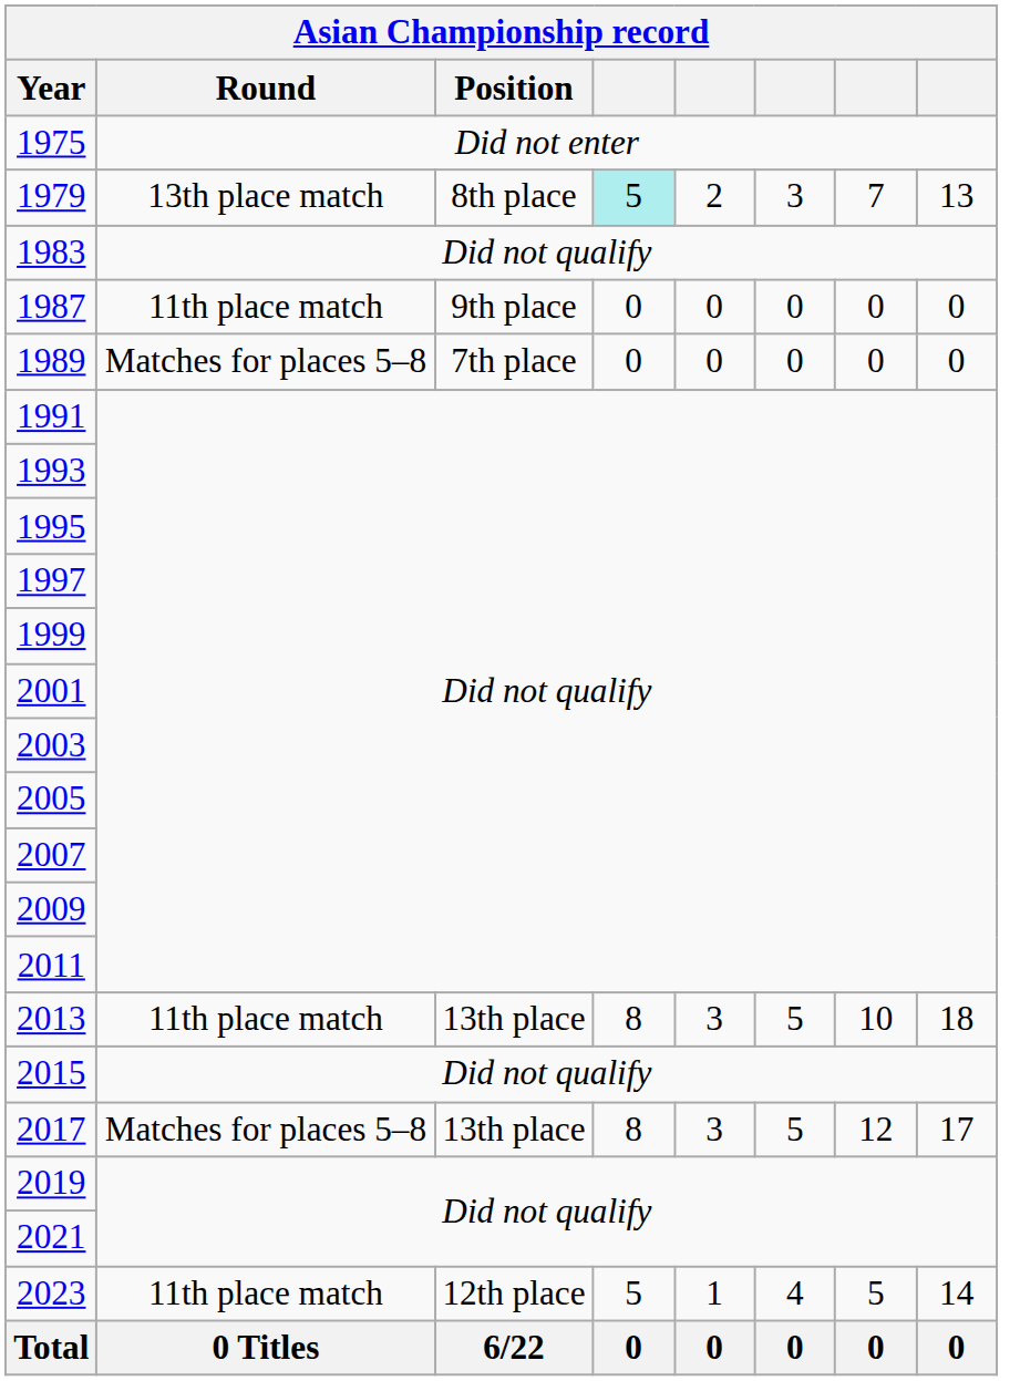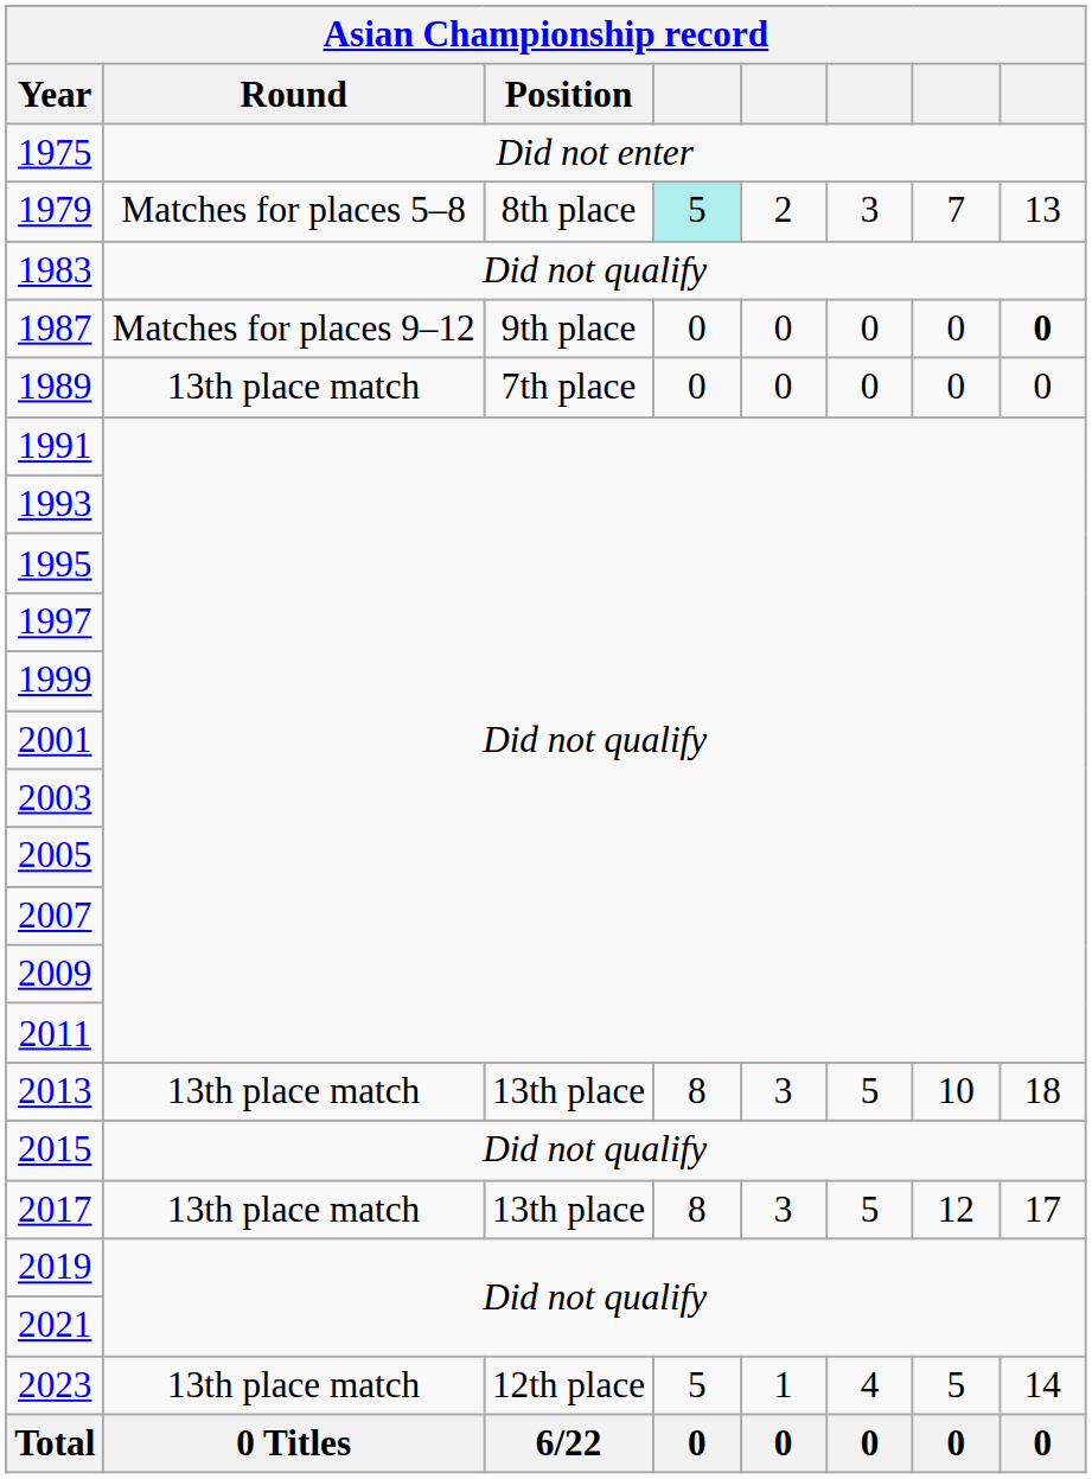 <table class="wikitable" style="text-align: center;">
 <tr>
 <th colspan=9><a href='#'>Asian Championship record</a></th>
 </tr>
 <tr>
 <th>Year</th>
 <th>Round</th>
 <th>Position</th>
 <th width=30></th>
 <th width=30></th>
 <th width=30></th>
 <th width=30></th>
 <th width=30></th>
 </tr>
 <tr>
 <td> <a href='#'>1975</a></td>
 <td rowspan=1  colspan=7><em>Did not enter</em></td>
 </tr>
 <tr>
 <td> <a href='#'>1979</a></td>
-<td>13th place match</td>
+<td>Matches for places 5–8</td>
 <td>8th place</td>
 <td style="background: paleturquoise;">5</td>
 <td>2</td>
 <td>3</td>
 <td>7</td>
 <td>13</td>
 </tr>
 <tr>
 <td> <a href='#'>1983</a></td>
 <td rowspan=1  colspan=7><em>Did not qualify</em></td>
 </tr>
 <tr>
 <td> <a href='#'>1987</a></td>
-<td>11th place match</td>
+<td>Matches for places 9–12</td>
 <td>9th place</td>
 <td>0</td>
 <td>0</td>
 <td>0</td>
 <td>0</td>
-<td>0</td>
+<td><strong>0</strong></td>
 </tr>
 <tr>
 <td> <a href='#'>1989</a></td>
-<td>Matches for places 5–8</td>
+<td>13th place match</td>
 <td>7th place</td>
 <td>0</td>
 <td>0</td>
 <td>0</td>
 <td>0</td>
 <td>0</td>
 </tr>
 <tr>
 <td> <a href='#'>1991</a></td>
 <td rowspan=11  colspan=7><em>Did not qualify</em></td>
 </tr>
 <tr>
 <td> <a href='#'>1993</a></td>
 </tr>
 <tr>
 <td> <a href='#'>1995</a></td>
 </tr>
 <tr>
 <td> <a href='#'>1997</a></td>
 </tr>
 <tr>
 <td> <a href='#'>1999</a></td>
 </tr>
 <tr>
 <td> <a href='#'>2001</a></td>
 </tr>
 <tr>
 <td> <a href='#'>2003</a></td>
 </tr>
 <tr>
 <td> <a href='#'>2005</a></td>
 </tr>
 <tr>
 <td> <a href='#'>2007</a></td>
 </tr>
 <tr>
 <td> <a href='#'>2009</a></td>
 </tr>
 <tr>
 <td> <a href='#'>2011</a></td>
 </tr>
 <tr>
 <td> <a href='#'>2013</a></td>
-<td>11th place match</td>
+<td>13th place match</td>
 <td>13th place</td>
 <td>8</td>
 <td>3</td>
 <td>5</td>
 <td>10</td>
 <td>18</td>
 </tr>
 <tr>
 <td> <a href='#'>2015</a></td>
 <td rowspan=1  colspan=7><em>Did not qualify</em></td>
 </tr>
 <tr>
 <td> <a href='#'>2017</a></td>
-<td>Matches for places 5–8</td>
+<td>13th place match</td>
 <td>13th place</td>
 <td>8</td>
 <td>3</td>
 <td>5</td>
 <td>12</td>
 <td>17</td>
 </tr>
 <tr>
 <td> <a href='#'>2019</a></td>
 <td rowspan=2  colspan=7><em>Did not qualify</em></td>
 </tr>
 <tr>
 <td> <a href='#'>2021</a></td>
 </tr>
 <tr>
 <td> <a href='#'>2023</a></td>
-<td>11th place match</td>
+<td>13th place match</td>
 <td>12th place</td>
 <td>5</td>
 <td>1</td>
 <td>4</td>
 <td>5</td>
 <td>14</td>
 </tr>
 <tr>
 <th>Total</th>
 <th>0 Titles</th>
 <th>6/22</th>
 <th>0</th>
 <th>0</th>
 <th>0</th>
 <th>0</th>
 <th>0</th>
 </tr>
 </table>
